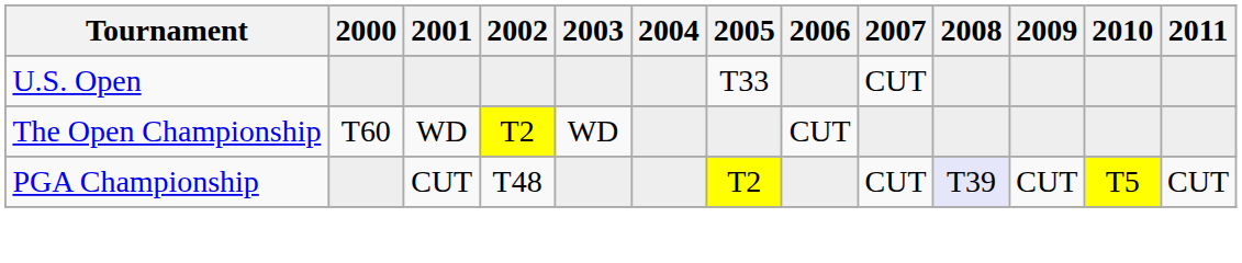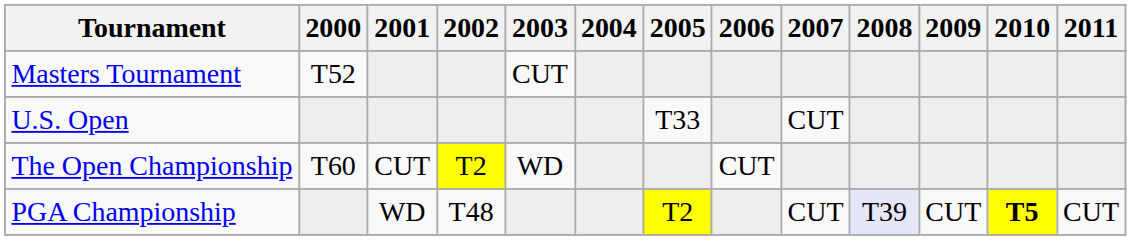 <table class="wikitable" style="font-size:95%;text-align:center;">
 <tr>
 <th>Tournament</th>
 <th>2000</th>
 <th>2001</th>
 <th>2002</th>
 <th>2003</th>
 <th>2004</th>
 <th>2005</th>
 <th>2006</th>
 <th>2007</th>
 <th>2008</th>
 <th>2009</th>
 <th>2010</th>
 <th>2011</th>
+</tr>
+<tr>
+<td align=left><a href='#'>Masters Tournament</a></td>
+<td>T52</td>
+<td style="background:#eeeeee;"></td>
+<td style="background:#eeeeee;"></td>
+<td>CUT</td>
+<td style="background:#eeeeee;"></td>
+<td style="background:#eeeeee;"></td>
+<td style="background:#eeeeee;"></td>
+<td style="background:#eeeeee;"></td>
+<td style="background:#eeeeee;"></td>
+<td style="background:#eeeeee;"></td>
+<td style="background:#eeeeee;"></td>
+<td style="background:#eeeeee;"></td>
 </tr>
 <tr>
 <td align=left><a href='#'>U.S. Open</a></td>
 <td style="background:#eeeeee;"></td>
 <td style="background:#eeeeee;"></td>
 <td style="background:#eeeeee;"></td>
 <td style="background:#eeeeee;"></td>
 <td style="background:#eeeeee;"></td>
 <td>T33</td>
 <td style="background:#eeeeee;"></td>
 <td>CUT</td>
 <td style="background:#eeeeee;"></td>
 <td style="background:#eeeeee;"></td>
 <td style="background:#eeeeee;"></td>
 <td style="background:#eeeeee;"></td>
 </tr>
 <tr>
 <td align=left><a href='#'>The Open Championship</a></td>
 <td>T60</td>
-<td>WD</td>
+<td>CUT</td>
 <td style="background:yellow;">T2</td>
 <td>WD</td>
 <td style="background:#eeeeee;"></td>
 <td style="background:#eeeeee;"></td>
 <td>CUT</td>
 <td style="background:#eeeeee;"></td>
 <td style="background:#eeeeee;"></td>
 <td style="background:#eeeeee;"></td>
 <td style="background:#eeeeee;"></td>
 <td style="background:#eeeeee;"></td>
 </tr>
 <tr>
 <td align=left><a href='#'>PGA Championship</a></td>
 <td style="background:#eeeeee;"></td>
-<td>CUT</td>
+<td>WD</td>
 <td>T48</td>
 <td style="background:#eeeeee;"></td>
 <td style="background:#eeeeee;"></td>
 <td style="background:yellow;">T2</td>
 <td style="background:#eeeeee;"></td>
 <td>CUT</td>
 <td style="background: lavender;">T39</td>
 <td>CUT</td>
-<td style="background:yellow;">T5</td>
+<td style="background:yellow;"><strong>T5</strong></td>
 <td>CUT</td>
 </tr>
 </table>
